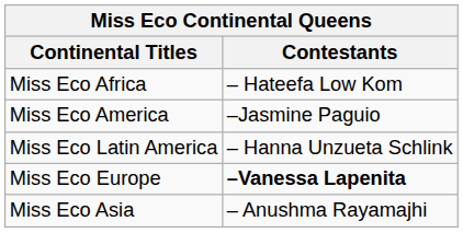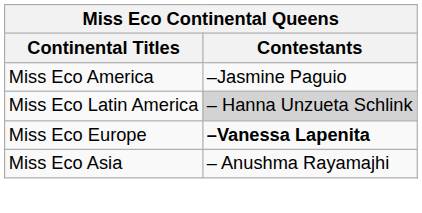 <table class="wikitable">
 <tr>
 <th colspan="2">Miss Eco Continental Queens</th>
 </tr>
 <tr>
 <th>Continental Titles</th>
 <th>Contestants</th>
 </tr>
 <tr>
-<td>Miss Eco Africa</td>
-<td> – Hateefa Low Kom</td>
-</tr>
-<tr>
 <td>Miss Eco America</td>
 <td> –Jasmine Paguio</td>
 </tr>
 <tr>
 <td>Miss Eco Latin America</td>
-<td> – Hanna Unzueta Schlink</td>
+<td style="background: lightgrey;"> – Hanna Unzueta Schlink</td>
 </tr>
 <tr>
 <td>Miss Eco Europe</td>
 <td><strong> –Vanessa Lapenita</strong></td>
 </tr>
 <tr>
 <td>Miss Eco Asia</td>
 <td> – Anushma Rayamajhi</td>
 </tr>
 </table>
